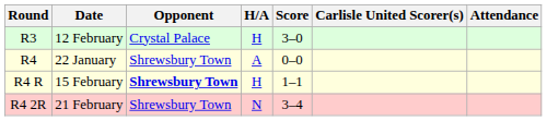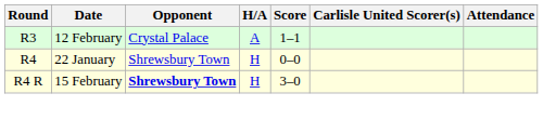 <table class="wikitable" style="text-align:center">
 <tr>
 <th>Round</th>
 <th>Date</th>
 <th>Opponent</th>
 <th>H/A</th>
 <th>Score</th>
 <th>Carlisle United Scorer(s)</th>
 <th>Attendance</th>
 </tr>
 <tr bgcolor=#ddffdd>
 <td>R3</td>
 <td align=left>12 February</td>
 <td align=left><a href='#'>Crystal Palace</a></td>
-<td><a href='#'>H</a></td>
-<td>3–0</td>
+<td><a href='#'>A</a></td>
+<td>1–1</td>
 <td align=left></td>
 <td></td>
 </tr>
 <tr bgcolor=#ffffdd>
 <td>R4</td>
 <td align=left>22 January</td>
 <td align=left><a href='#'>Shrewsbury Town</a></td>
-<td><a href='#'>A</a></td>
+<td><a href='#'>H</a></td>
 <td>0–0</td>
 <td align=left></td>
 <td></td>
 </tr>
 <tr bgcolor=#ffffdd>
 <td>R4 R</td>
 <td align=left>15 February</td>
 <td align=left><strong><a href='#'>Shrewsbury Town</a></strong></td>
 <td><a href='#'>H</a></td>
-<td>1–1</td>
-<td align=left></td>
-<td></td>
-</tr>
-<tr bgcolor=#FFCCCC>
-<td>R4 2R</td>
-<td align=left>21 February</td>
-<td align=left><a href='#'>Shrewsbury Town</a></td>
-<td><a href='#'>N</a></td>
-<td>3–4</td>
+<td>3–0</td>
 <td align=left></td>
 <td></td>
 </tr>
 </table>
